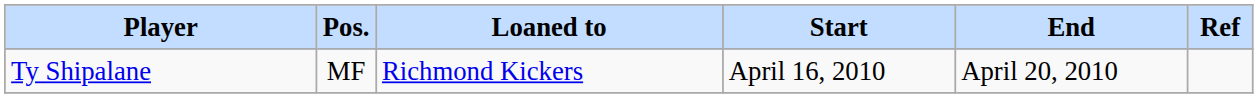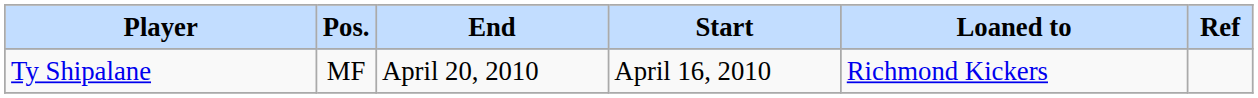 <table class="wikitable" style="text-align:left; font-size:95%;">
 <tr>
 <th style="background:#c2ddff; width:170px;">Player</th>
 <th style="background:#c2ddff; width:25px;">Pos.</th>
+<th style="background:#c2ddff; width:125px;">End</th>
+<th style="background:#c2ddff; width:125px;">Start</th>
 <th style="background:#c2ddff; width:190px;">Loaned to</th>
-<th style="background:#c2ddff; width:125px;">Start</th>
-<th style="background:#c2ddff; width:125px;">End</th>
 <th style="background:#c2ddff; width:30px;">Ref</th>
 </tr>
 <tr>
 <td> <a href='#'>Ty Shipalane</a></td>
 <td style="text-align:center;">MF</td>
+<td>April 20, 2010</td>
+<td>April 16, 2010</td>
 <td> <a href='#'>Richmond Kickers</a></td>
-<td>April 16, 2010</td>
-<td>April 20, 2010</td>
 <td></td>
 </tr>
 </table>
